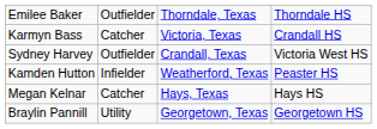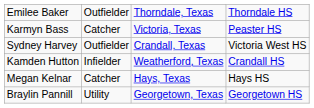 <table class="wikitable">
 <tr>
 <td>Emilee Baker</td>
 <td>Outfielder</td>
 <td><a href='#'>Thorndale, Texas</a></td>
 <td><a href='#'>Thorndale HS</a></td>
 </tr>
 <tr>
 <td>Karmyn Bass</td>
 <td>Catcher</td>
 <td><a href='#'>Victoria, Texas</a></td>
-<td><a href='#'>Crandall HS</a></td>
+<td><a href='#'>Peaster HS</a></td>
 </tr>
 <tr>
 <td>Sydney Harvey</td>
 <td>Outfielder</td>
 <td><a href='#'>Crandall, Texas</a></td>
 <td>Victoria West HS</td>
 </tr>
 <tr>
 <td>Kamden Hutton</td>
 <td>Infielder</td>
 <td><a href='#'>Weatherford, Texas</a></td>
-<td><a href='#'>Peaster HS</a></td>
+<td><a href='#'>Crandall HS</a></td>
 </tr>
 <tr>
 <td>Megan Kelnar</td>
 <td>Catcher</td>
 <td><a href='#'>Hays, Texas</a></td>
 <td>Hays HS</td>
 </tr>
 <tr>
 <td>Braylin Pannill</td>
 <td>Utility</td>
 <td><a href='#'>Georgetown, Texas</a></td>
 <td><a href='#'>Georgetown HS</a></td>
 </tr>
 </table>
